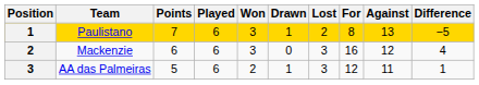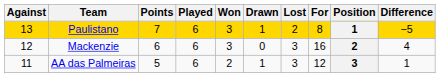 <table class="wikitable" style="text-align:center">
 <tr>
-<th>Position</th>
+<th>Against</th>
 <th>Team</th>
 <th>Points</th>
 <th>Played</th>
 <th>Won</th>
 <th>Drawn</th>
 <th>Lost</th>
 <th>For</th>
-<th>Against</th>
+<th>Position</th>
 <th>Difference</th>
 </tr>
 <tr style="background: gold;">
-<th>1</th>
+<td>13</td>
 <td><a href='#'>Paulistano</a></td>
 <td>7</td>
 <td>6</td>
 <td>3</td>
 <td>1</td>
 <td>2</td>
 <td>8</td>
-<td>13</td>
+<th>1</th>
 <td>−5</td>
 </tr>
 <tr>
-<th>2</th>
+<td>12</td>
 <td><a href='#'>Mackenzie</a></td>
 <td>6</td>
 <td>6</td>
 <td>3</td>
 <td>0</td>
 <td>3</td>
 <td>16</td>
-<td>12</td>
+<th>2</th>
 <td>4</td>
 </tr>
 <tr>
-<th>3</th>
+<td>11</td>
 <td><a href='#'>AA das Palmeiras</a></td>
 <td>5</td>
 <td>6</td>
 <td>2</td>
 <td>1</td>
 <td>3</td>
 <td>12</td>
-<td>11</td>
+<th>3</th>
 <td>1</td>
 </tr>
 </table>
